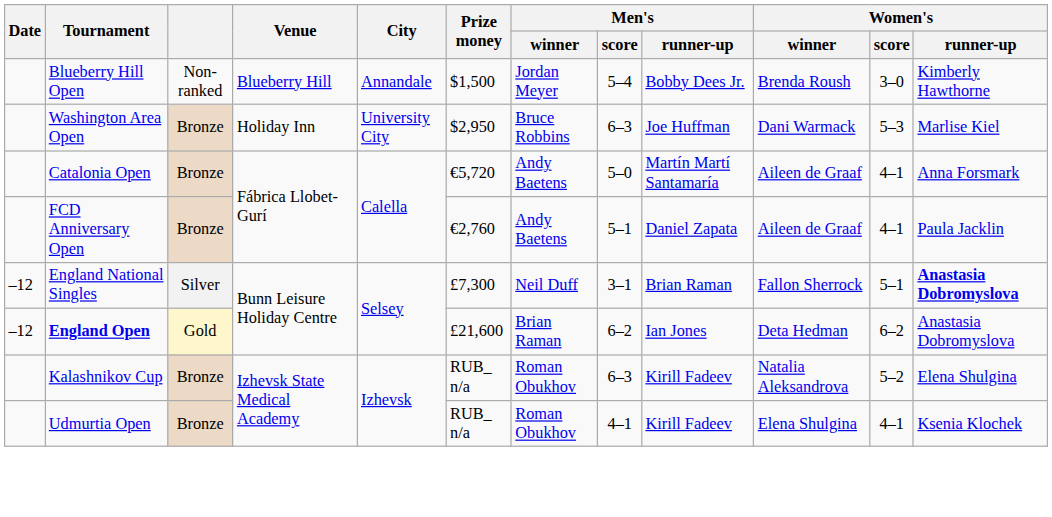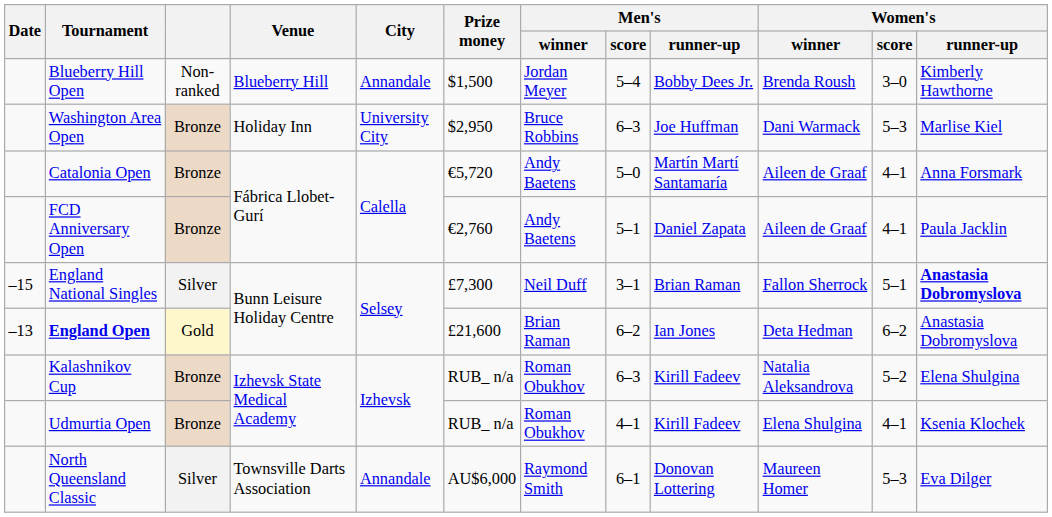 <table class="wikitable sortable" style="font-size: 85%">
 <tr>
 <th rowspan="2">Date</th>
 <th rowspan="2">Tournament</th>
 <th rowspan="2"></th>
 <th rowspan="2">Venue</th>
 <th rowspan="2">City</th>
 <th rowspan="2" class=unsortable>Prize<br>money</th>
 <th colspan="3">Men's</th>
 <th colspan="3">Women's</th>
 </tr>
 <tr>
 <th>winner</th>
 <th class=unsortable>score</th>
 <th>runner-up</th>
 <th>winner</th>
 <th class=unsortable>score</th>
 <th>runner-up</th>
 </tr>
 <tr>
 <td></td>
 <td><a href='#'>Blueberry Hill Open</a></td>
 <td align="center">Non-ranked</td>
 <td><a href='#'>Blueberry Hill</a></td>
 <td> <a href='#'>Annandale</a></td>
 <td>$1,500</td>
 <td> <a href='#'>Jordan Meyer</a></td>
 <td align="center">5–4</td>
 <td> <a href='#'>Bobby Dees Jr.</a></td>
 <td> <a href='#'>Brenda Roush</a></td>
 <td align="center">3–0</td>
 <td> <a href='#'>Kimberly Hawthorne</a></td>
 </tr>
 <tr>
 <td></td>
 <td><a href='#'>Washington Area Open</a></td>
 <td bgcolor="ecd9c6" align="center">Bronze</td>
 <td>Holiday Inn</td>
 <td> <a href='#'>University City</a></td>
 <td>$2,950</td>
 <td> <a href='#'>Bruce Robbins</a></td>
 <td align="center">6–3</td>
 <td> <a href='#'>Joe Huffman</a></td>
 <td> <a href='#'>Dani Warmack</a></td>
 <td align="center">5–3</td>
 <td> <a href='#'>Marlise Kiel</a></td>
 </tr>
 <tr>
 <td></td>
 <td><a href='#'>Catalonia Open</a></td>
 <td bgcolor="ecd9c6" align="center">Bronze</td>
 <td rowspan=2>Fábrica Llobet-Gurí</td>
 <td rowspan=2> <a href='#'>Calella</a></td>
 <td>€5,720</td>
 <td> <a href='#'>Andy Baetens</a></td>
 <td align="center">5–0</td>
 <td> <a href='#'>Martín Martí Santamaría</a></td>
 <td> <a href='#'>Aileen de Graaf</a></td>
 <td align="center">4–1</td>
 <td> <a href='#'>Anna Forsmark</a></td>
 </tr>
 <tr>
 <td></td>
 <td><a href='#'>FCD Anniversary Open</a></td>
 <td bgcolor="ecd9c6" align="center">Bronze</td>
 <td>€2,760</td>
 <td> <a href='#'>Andy Baetens</a></td>
 <td align="center">5–1</td>
 <td> <a href='#'>Daniel Zapata</a></td>
 <td> <a href='#'>Aileen de Graaf</a></td>
 <td align="center">4–1</td>
 <td> <a href='#'>Paula Jacklin</a></td>
 </tr>
 <tr>
-<td>–12</td>
+<td>–15</td>
 <td><a href='#'>England National Singles</a></td>
 <td bgcolor="f2f2f2" align="center">Silver</td>
 <td rowspan=2>Bunn Leisure Holiday Centre</td>
 <td rowspan=2> <a href='#'>Selsey</a></td>
 <td>£7,300</td>
 <td> <a href='#'>Neil Duff</a></td>
 <td align="center">3–1</td>
 <td> <a href='#'>Brian Raman</a></td>
 <td> <a href='#'>Fallon Sherrock</a></td>
 <td align="center">5–1</td>
 <td><strong> <a href='#'>Anastasia Dobromyslova</a></strong></td>
 </tr>
 <tr>
-<td>–12</td>
+<td>–13</td>
 <td><strong><a href='#'>England Open</a></strong></td>
 <td bgcolor="fff7cc" align="center">Gold</td>
 <td>£21,600</td>
 <td> <a href='#'>Brian Raman</a></td>
 <td align="center">6–2</td>
 <td> <a href='#'>Ian Jones</a></td>
 <td> <a href='#'>Deta Hedman</a></td>
 <td align="center">6–2</td>
 <td> <a href='#'>Anastasia Dobromyslova</a></td>
 </tr>
 <tr>
 <td></td>
 <td><a href='#'>Kalashnikov Cup</a></td>
 <td bgcolor="ecd9c6" align="center">Bronze</td>
 <td rowspan=2><a href='#'>Izhevsk State Medical Academy</a></td>
 <td rowspan=2> <a href='#'>Izhevsk</a></td>
 <td>RUB_ n/a</td>
 <td> <a href='#'>Roman Obukhov</a></td>
 <td align="center">6–3</td>
 <td> <a href='#'>Kirill Fadeev</a></td>
 <td> <a href='#'>Natalia Aleksandrova</a></td>
 <td align="center">5–2</td>
 <td> <a href='#'>Elena Shulgina</a></td>
 </tr>
 <tr>
 <td></td>
 <td><a href='#'>Udmurtia Open</a></td>
 <td bgcolor="ecd9c6" align="center">Bronze</td>
 <td>RUB_ n/a</td>
 <td> <a href='#'>Roman Obukhov</a></td>
 <td align="center">4–1</td>
 <td> <a href='#'>Kirill Fadeev</a></td>
 <td> <a href='#'>Elena Shulgina</a></td>
 <td align="center">4–1</td>
 <td> <a href='#'>Ksenia Klochek</a></td>
 </tr>
+<tr>
+<td></td>
+<td><a href='#'>North Queensland Classic</a></td>
+<td bgcolor="f2f2f2" align="center">Silver</td>
+<td>Townsville Darts Association</td>
+<td> <a href='#'>Annandale</a></td>
+<td>AU$6,000</td>
+<td> <a href='#'>Raymond Smith</a></td>
+<td align="center">6–1</td>
+<td> <a href='#'>Donovan Lottering</a></td>
+<td> <a href='#'>Maureen Homer</a></td>
+<td align="center">5–3</td>
+<td> <a href='#'>Eva Dilger</a></td>
+</tr>
 </table>
